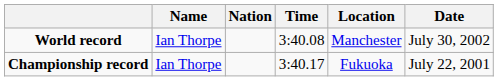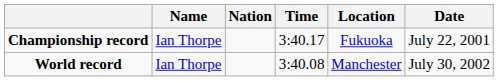 <table class=wikitable style=text-align:center>
 <tr>
 <th></th>
 <th>Name</th>
 <th>Nation</th>
 <th>Time</th>
 <th>Location</th>
 <th>Date</th>
 </tr>
 <tr>
+<td><strong>Championship record</strong></td>
+<td><a href='#'>Ian Thorpe</a></td>
+<td></td>
+<td align=left>3:40.17</td>
+<td><a href='#'>Fukuoka</a></td>
+<td>July 22, 2001</td>
+</tr>
+<tr>
 <td><strong>World record</strong></td>
 <td><a href='#'>Ian Thorpe</a></td>
 <td></td>
 <td align=left>3:40.08</td>
 <td><a href='#'>Manchester</a></td>
 <td>July 30, 2002</td>
 </tr>
-<tr>
-<td><strong>Championship record</strong></td>
-<td><a href='#'>Ian Thorpe</a></td>
-<td></td>
-<td align=left>3:40.17</td>
-<td><a href='#'>Fukuoka</a></td>
-<td>July 22, 2001</td>
-</tr>
 </table>
